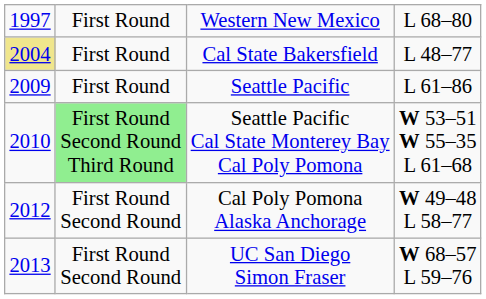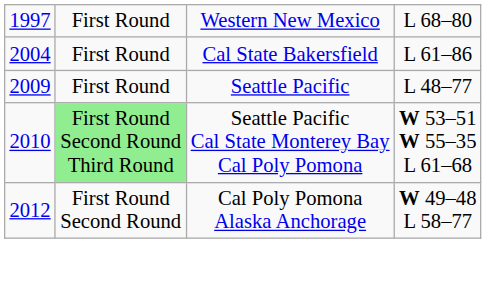 <table class="wikitable">
 <tr align="center">
 <td><a href='#'>1997</a></td>
 <td>First Round</td>
 <td><a href='#'>Western New Mexico</a></td>
 <td>L 68–80</td>
 </tr>
 <tr align="center">
-<td style="background: khaki;"><a href='#'>2004</a></td>
+<td><a href='#'>2004</a></td>
 <td>First Round</td>
 <td><a href='#'>Cal State Bakersfield</a></td>
-<td>L 48–77</td>
+<td>L 61–86</td>
 </tr>
 <tr align="center">
 <td><a href='#'>2009</a></td>
 <td>First Round</td>
 <td><a href='#'>Seattle Pacific</a></td>
-<td>L 61–86</td>
+<td>L 48–77</td>
 </tr>
 <tr align="center">
 <td><a href='#'>2010</a></td>
 <td style="background: lightgreen;">First Round<br>Second Round<br>Third Round</td>
 <td>Seattle Pacific<br><a href='#'>Cal State Monterey Bay</a><br><a href='#'>Cal Poly Pomona</a></td>
 <td><strong>W</strong> 53–51<br><strong>W</strong> 55–35<br>L 61–68</td>
 </tr>
 <tr align="center">
 <td><a href='#'>2012</a></td>
 <td>First Round<br>Second Round</td>
 <td>Cal Poly Pomona<br><a href='#'>Alaska Anchorage</a></td>
 <td><strong>W</strong> 49–48<br>L 58–77</td>
 </tr>
-<tr align="center">
-<td><a href='#'>2013</a></td>
-<td>First Round<br>Second Round</td>
-<td><a href='#'>UC San Diego</a><br><a href='#'>Simon Fraser</a></td>
-<td><strong>W</strong> 68–57<br>L 59–76</td>
-</tr>
 </table>
